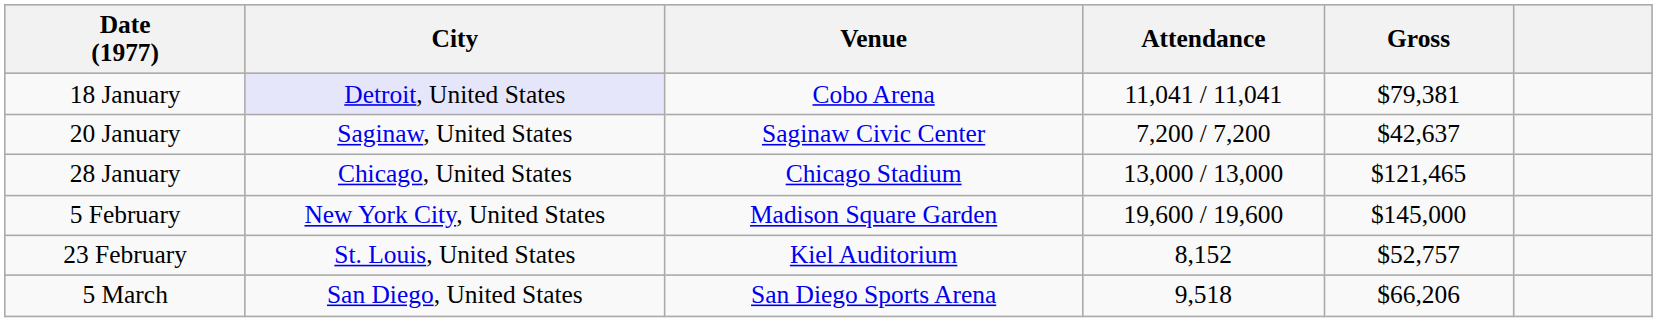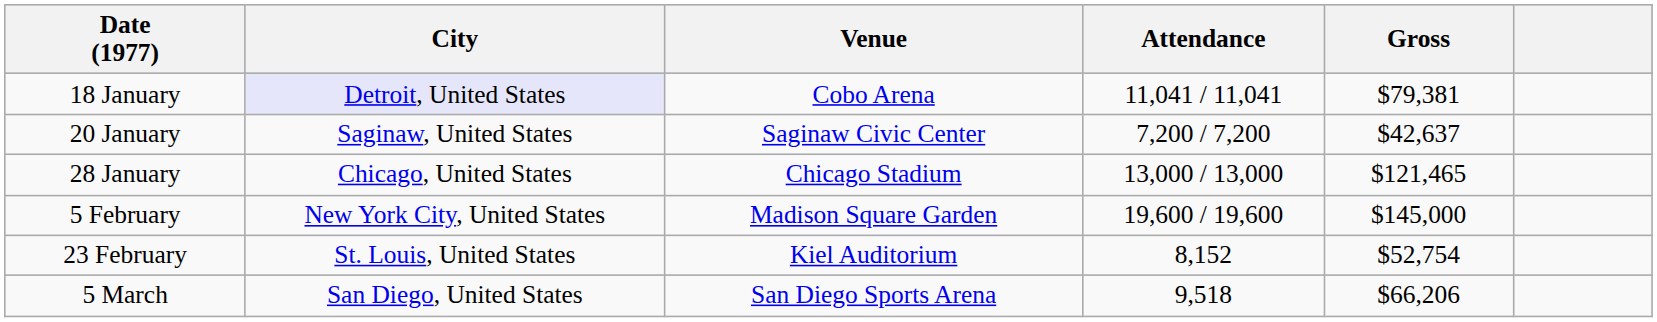 <table class="wikitable" style="text-align:center;">
 <tr>
 <th scope="col" style="width:9em;">Date<br>(1977)</th>
 <th scope="col" style="width:16em;">City</th>
 <th scope="col" style="width:16em;">Venue</th>
 <th scope="col" style="width:9em;">Attendance</th>
 <th scope="col" style="width:7em;">Gross</th>
 <th scope="col" style="width:5em;" class="unsortable"></th>
 </tr>
 <tr>
 <td>18 January</td>
 <td style="background: lavender;"><a href='#'>Detroit</a>, United States</td>
 <td><a href='#'>Cobo Arena</a></td>
 <td>11,041 / 11,041</td>
 <td>$79,381</td>
 <td></td>
 </tr>
 <tr>
 <td>20 January</td>
 <td><a href='#'>Saginaw</a>, United States</td>
 <td><a href='#'>Saginaw Civic Center</a></td>
 <td>7,200 / 7,200</td>
 <td>$42,637</td>
 <td></td>
 </tr>
 <tr>
 <td>28 January</td>
 <td><a href='#'>Chicago</a>, United States</td>
 <td><a href='#'>Chicago Stadium</a></td>
 <td>13,000 / 13,000</td>
 <td>$121,465</td>
 <td></td>
 </tr>
 <tr>
 <td>5 February</td>
 <td><a href='#'>New York City</a>, United States</td>
 <td><a href='#'>Madison Square Garden</a></td>
 <td>19,600 / 19,600</td>
 <td>$145,000</td>
 <td></td>
 </tr>
 <tr>
 <td>23 February</td>
 <td><a href='#'>St. Louis</a>, United States</td>
 <td><a href='#'>Kiel Auditorium</a></td>
 <td>8,152</td>
-<td>$52,757</td>
+<td>$52,754</td>
 <td></td>
 </tr>
 <tr>
 <td>5 March</td>
 <td><a href='#'>San Diego</a>, United States</td>
 <td><a href='#'>San Diego Sports Arena</a></td>
 <td>9,518</td>
 <td>$66,206</td>
 <td></td>
 </tr>
 </table>
